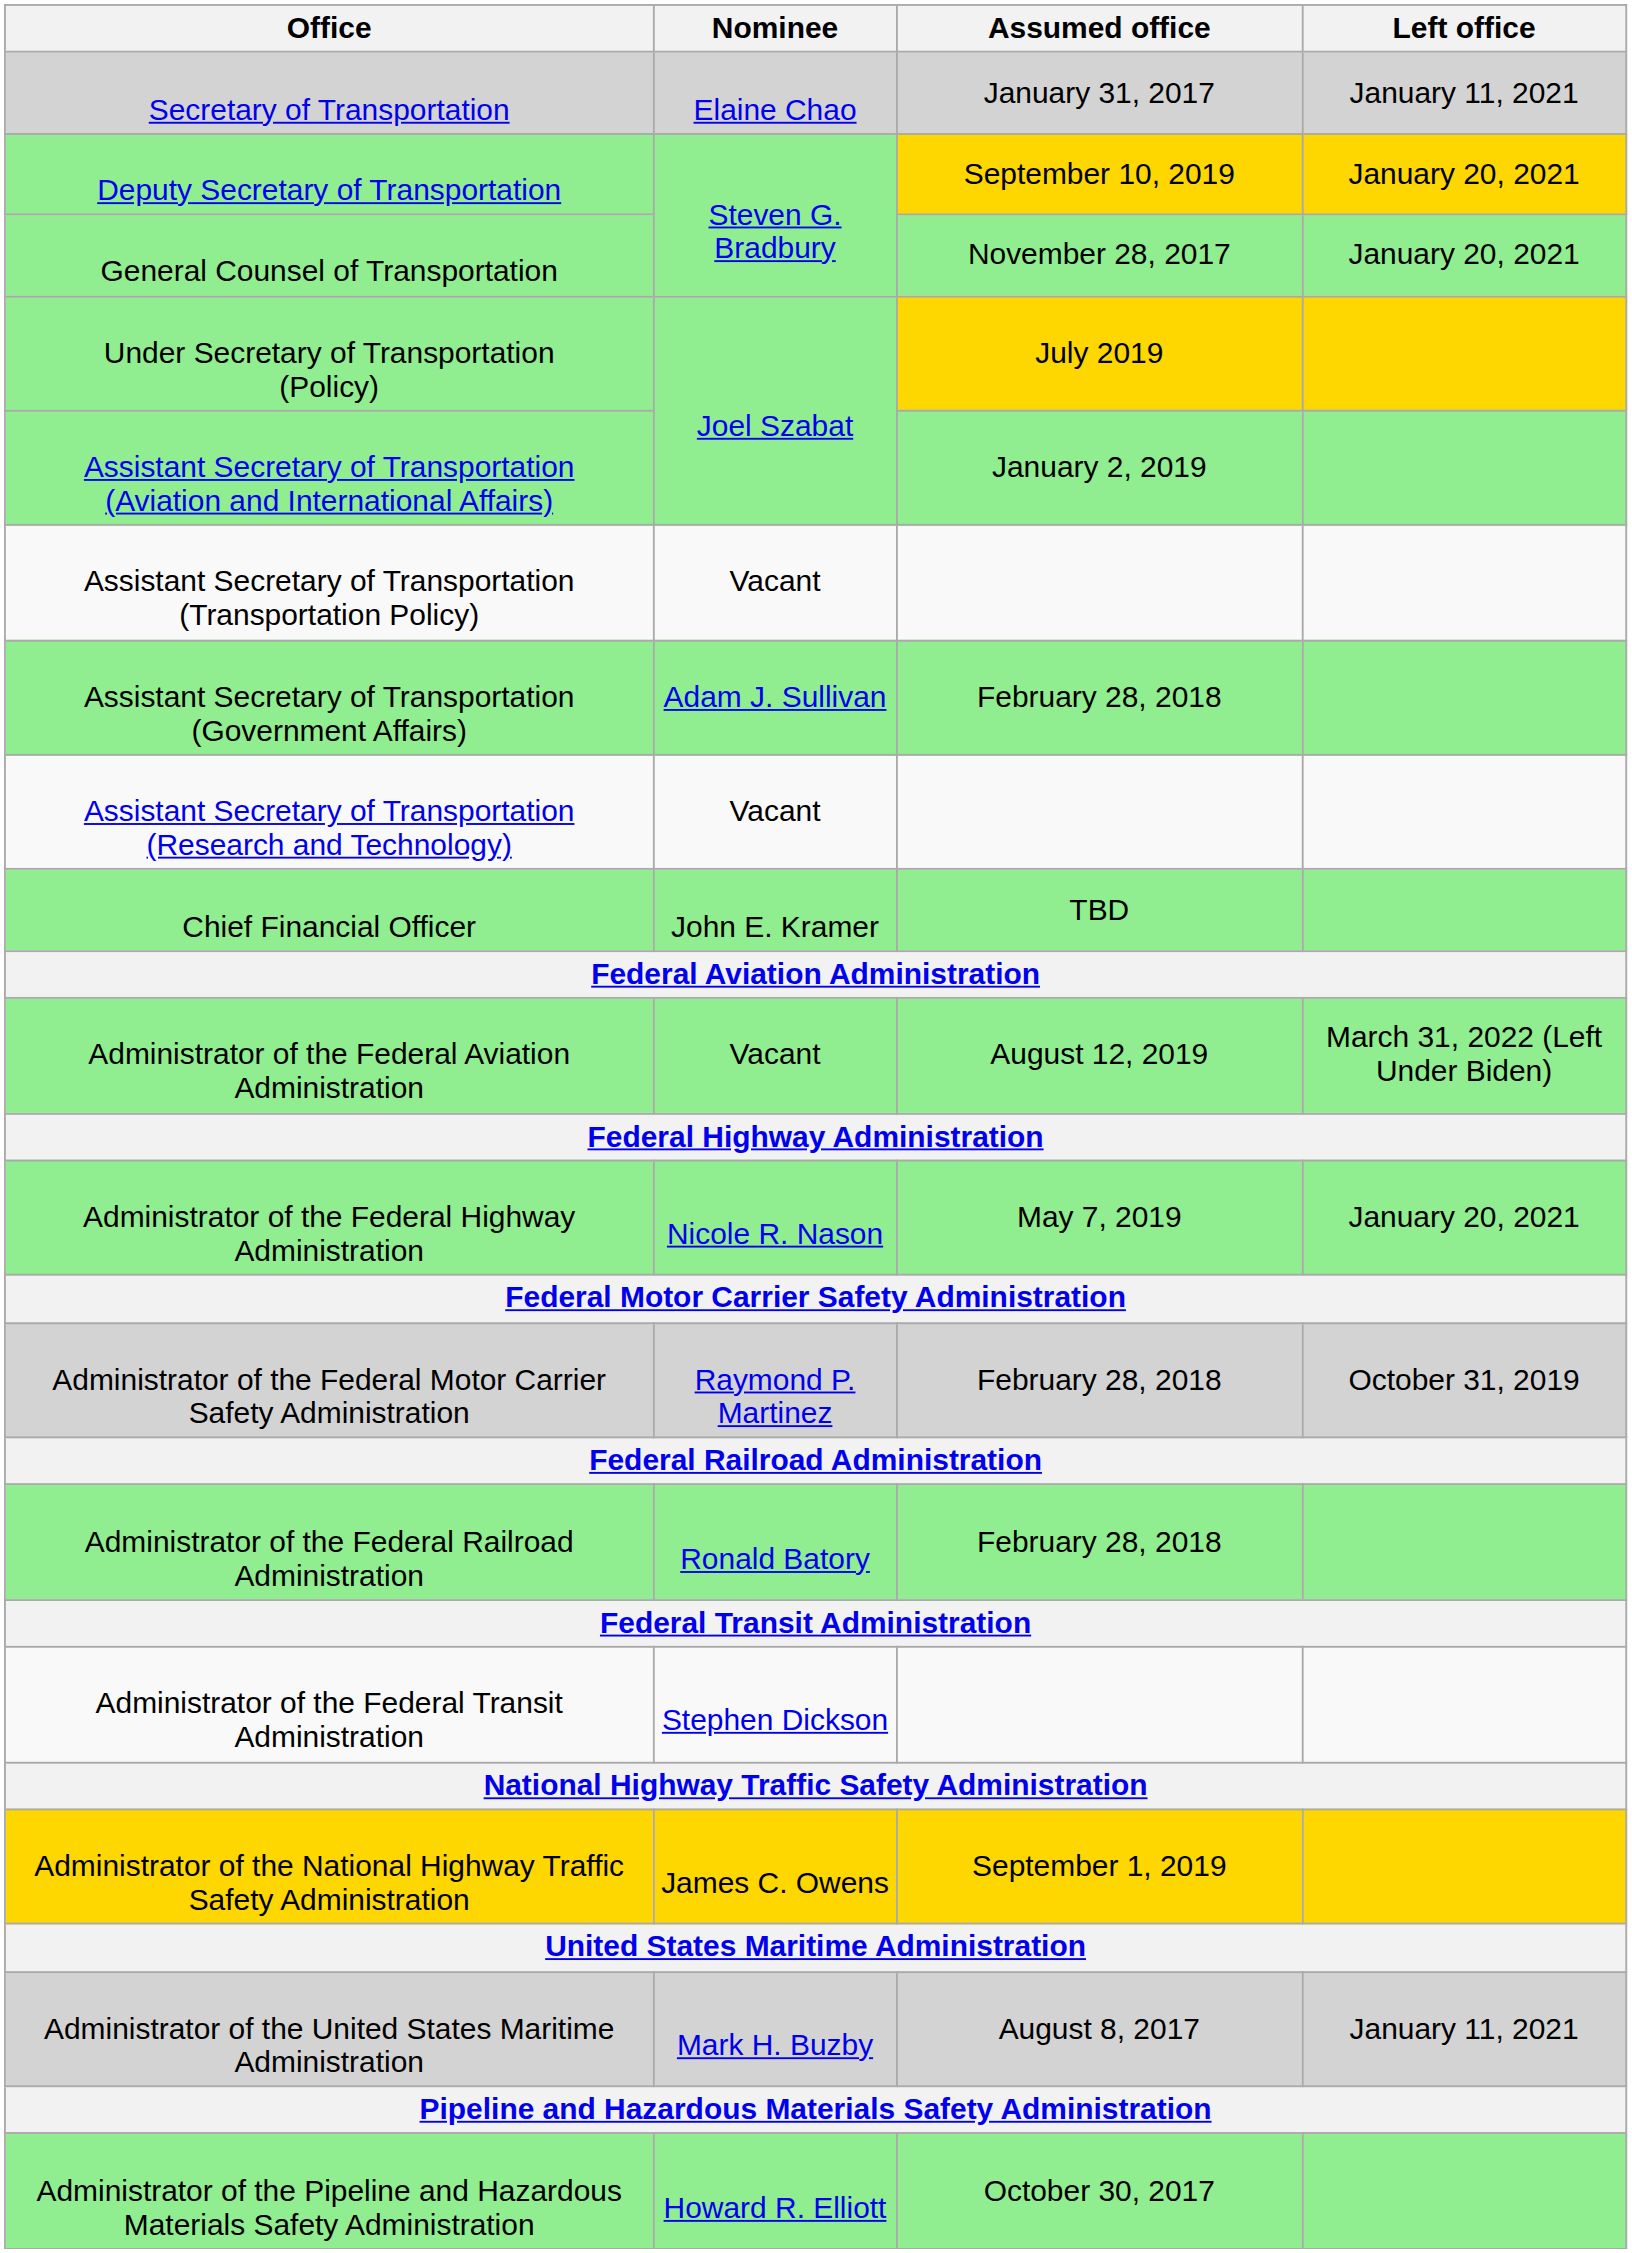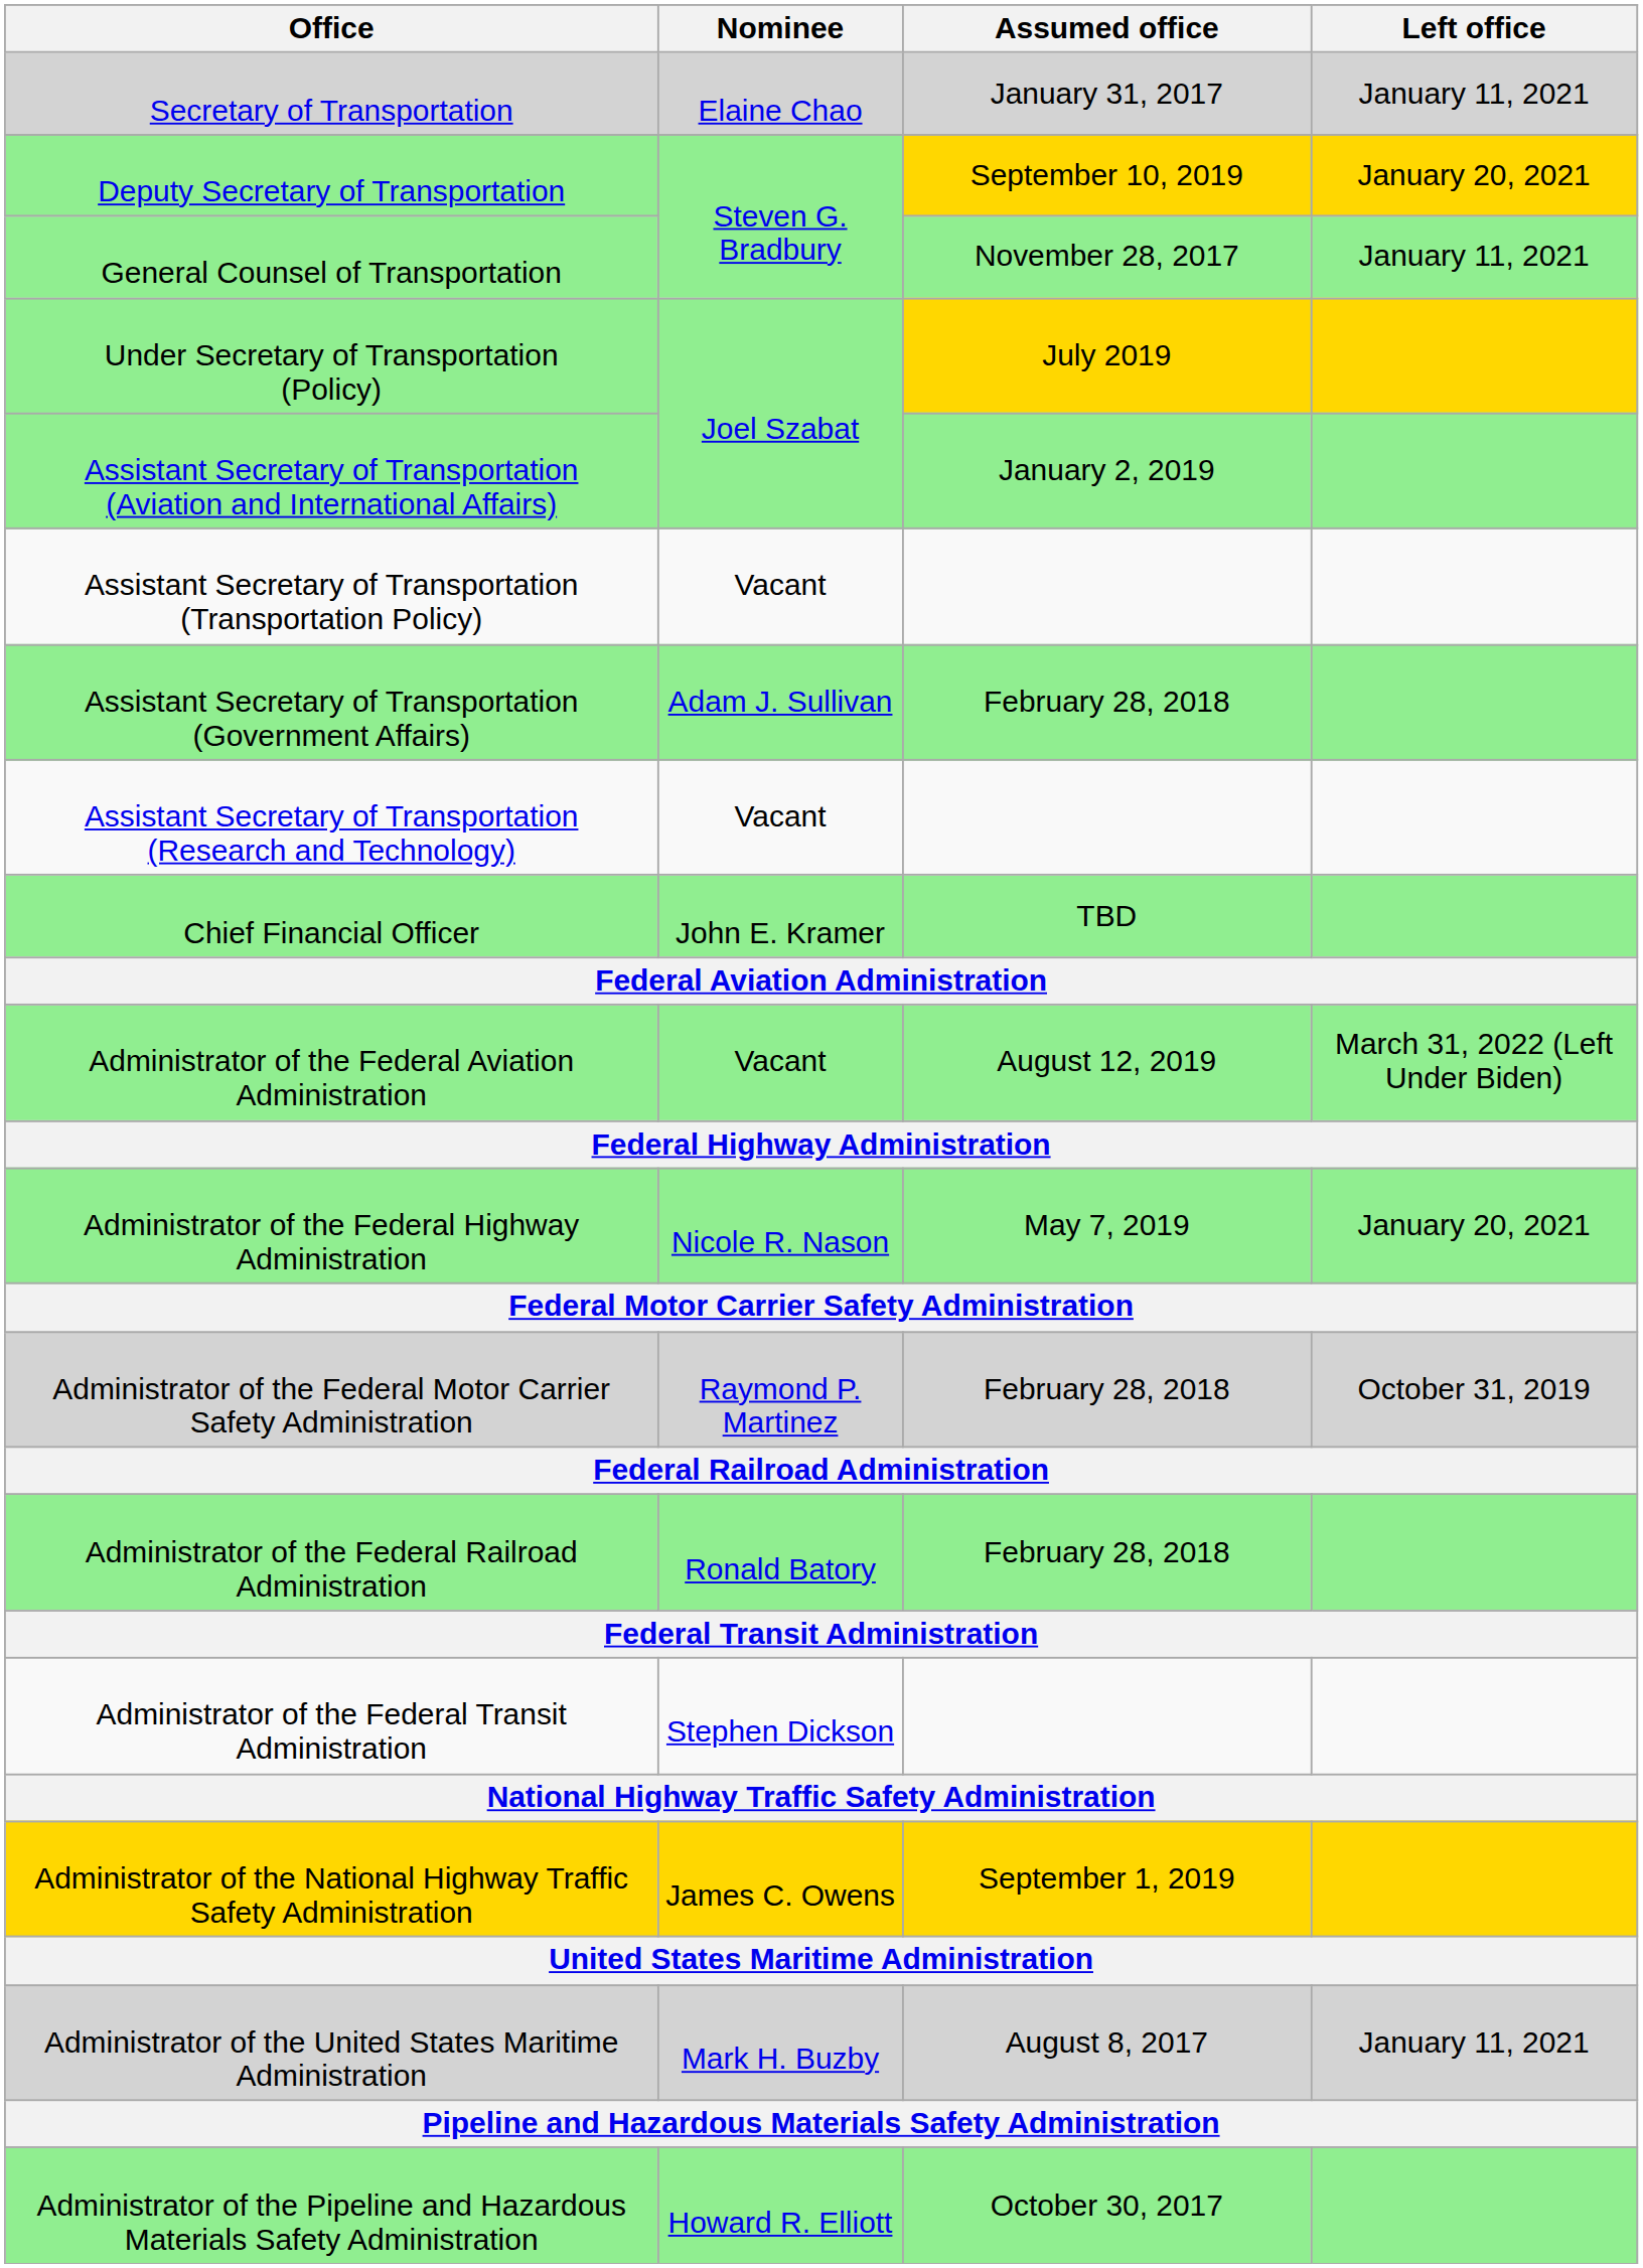 <table class="wikitable sortable" style="text-align:center">
 <tr>
 <th style="width:40%;">Office</th>
 <th style="width:15%;">Nominee</th>
 <th style="width:25%;" data-sort- type="date">Assumed office</th>
 <th style="width:20%;" data-sort- type="date">Left office</th>
 </tr>
 <tr style="background:lightgray;">
 <td><br><a href='#'>Secretary of Transportation</a></td>
 <td><br><a href='#'>Elaine Chao</a></td>
 <td>January 31, 2017<br></td>
 <td>January 11, 2021</td>
 </tr>
 <tr style="background:lightgreen;">
 <td style="background:lightgreen;"><br><a href='#'>Deputy Secretary of Transportation</a></td>
 <td rowspan="2"><br><a href='#'>Steven G. Bradbury</a></td>
 <td style="background:gold;">September 10, 2019</td>
 <td style="background:gold;">January 20, 2021</td>
 </tr>
 <tr style="background:lightgreen;">
 <td><br>General Counsel of Transportation</td>
 <td>November 28, 2017<br></td>
-<td>January 20, 2021</td>
+<td>January 11, 2021</td>
 </tr>
 <tr style="background:lightgreen;">
 <td style="background:lightgreen;"><br>Under Secretary of Transportation<br>(Policy)</td>
 <td rowspan="2"><br><a href='#'>Joel Szabat</a></td>
 <td style="background:gold;">July 2019</td>
 <td style="background:gold;"></td>
 </tr>
 <tr style="background:lightgreen;">
 <td><br><a href='#'>Assistant Secretary of Transportation<br>(Aviation and International Affairs)</a></td>
 <td>January 2, 2019<br></td>
 <td></td>
 </tr>
 <tr>
 <td><br>Assistant Secretary of Transportation<br>(Transportation Policy)</td>
 <td>Vacant</td>
 <td></td>
 <td></td>
 </tr>
 <tr style="background:lightgreen;">
 <td><br>Assistant Secretary of Transportation<br>(Government Affairs)</td>
 <td><a href='#'>Adam J. Sullivan</a></td>
 <td>February 28, 2018<br></td>
 <td></td>
 </tr>
 <tr>
 <td><br><a href='#'>Assistant Secretary of Transportation<br>(Research and Technology)</a></td>
 <td>Vacant</td>
 <td></td>
 <td></td>
 </tr>
 <tr style="background:lightgreen;">
 <td><br>Chief Financial Officer</td>
 <td><br>John E. Kramer</td>
 <td>TBD<br></td>
 <td></td>
 </tr>
 <tr>
 <th colspan="4"><a href='#'>Federal Aviation Administration</a></th>
 </tr>
 <tr style="background:lightgreen;">
 <td><br>Administrator of the Federal Aviation Administration</td>
 <td>Vacant</td>
 <td>August 12, 2019<br></td>
 <td>March 31, 2022 (Left Under Biden)</td>
 </tr>
 <tr>
 <th colspan="4"><a href='#'>Federal Highway Administration</a></th>
 </tr>
 <tr style="background:lightgreen;">
 <td><br>Administrator of the Federal Highway Administration</td>
 <td><br><a href='#'>Nicole R. Nason</a></td>
 <td>May 7, 2019<br></td>
 <td>January 20, 2021</td>
 </tr>
 <tr>
 <th colspan="4"><a href='#'>Federal Motor Carrier Safety Administration</a></th>
 </tr>
 <tr style="background:lightgray;">
 <td><br>Administrator of the Federal Motor Carrier Safety Administration</td>
 <td><br><a href='#'>Raymond P. Martinez</a></td>
 <td>February 28, 2018<br></td>
 <td>October 31, 2019</td>
 </tr>
 <tr>
 <th colspan="4"><a href='#'>Federal Railroad Administration</a></th>
 </tr>
 <tr style="background:lightgreen;">
 <td><br>Administrator of the Federal Railroad Administration</td>
 <td><br><a href='#'>Ronald Batory</a></td>
 <td>February 28, 2018<br></td>
 <td></td>
 </tr>
 <tr>
 <th colspan="4"><a href='#'>Federal Transit Administration</a></th>
 </tr>
 <tr>
 <td><br>Administrator of the Federal Transit Administration</td>
 <td><br><a href='#'>Stephen Dickson</a></td>
 <td></td>
 <td></td>
 </tr>
 <tr>
 <th colspan="4"><a href='#'>National Highway Traffic Safety Administration</a></th>
 </tr>
 <tr style="background:gold;">
 <td><br>Administrator of the National Highway Traffic Safety Administration</td>
 <td><br>James C. Owens</td>
 <td>September 1, 2019</td>
 <td></td>
 </tr>
 <tr>
 <th colspan="4"><a href='#'>United States Maritime Administration</a></th>
 </tr>
 <tr style="background:lightgray;">
 <td><br>Administrator of the United States Maritime Administration</td>
 <td><br><a href='#'>Mark H. Buzby</a></td>
 <td>August 8, 2017<br></td>
 <td>January 11, 2021</td>
 </tr>
 <tr>
 <th colspan="4"><a href='#'>Pipeline and Hazardous Materials Safety Administration</a></th>
 </tr>
 <tr style="background:lightgreen;">
 <td><br>Administrator of the Pipeline and Hazardous Materials Safety Administration</td>
 <td><br><a href='#'>Howard R. Elliott</a></td>
 <td>October 30, 2017<br></td>
 <td></td>
 </tr>
 </table>
